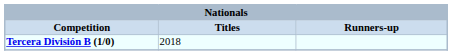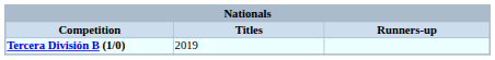 <table border="1" cellspacing="0" style="background:whitesmoke; white-space:nowrap; border:2px #abc solid; border-collapse:collapse; color:#000000; font-size:90%; width:600px;">
 <tr bgcolor=#abc>
 <th colspan="3">Nationals</th>
 </tr>
 <tr bgcolor=#cde>
 <th width=250px>Competition</th>
 <th width=300px>Titles</th>
 <th width=300px>Runners-up</th>
 </tr>
 <tr bgcolor=#eff>
 <td bgcolor=><strong><a href='#'>Tercera División B</a> (1/0)</strong></td>
-<td bgcolor=>2018</td>
+<td bgcolor=>2019</td>
 <td></td>
 </tr>
 </table>
